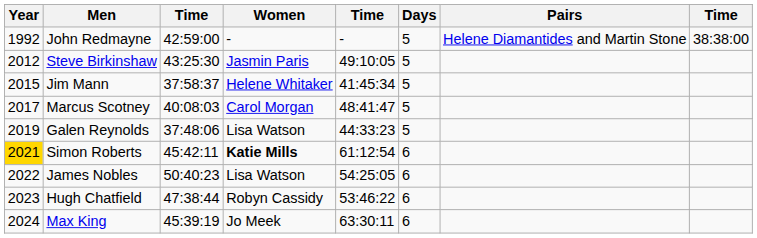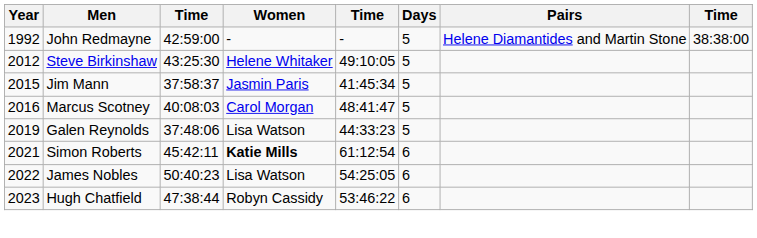 <table class="wikitable">
 <tr>
 <th>Year</th>
 <th>Men</th>
 <th>Time</th>
 <th>Women</th>
 <th>Time</th>
 <th>Days</th>
 <th>Pairs</th>
 <th>Time</th>
 </tr>
 <tr>
 <td>1992</td>
 <td>John Redmayne</td>
 <td>42:59:00</td>
 <td>-</td>
 <td>-</td>
 <td>5</td>
 <td><a href='#'>Helene Diamantides</a> and Martin Stone</td>
 <td>38:38:00</td>
 </tr>
 <tr>
 <td>2012</td>
 <td><a href='#'>Steve Birkinshaw</a></td>
 <td>43:25:30</td>
-<td><a href='#'>Jasmin Paris</a></td>
+<td><a href='#'>Helene Whitaker</a></td>
 <td>49:10:05</td>
 <td>5</td>
 <td></td>
 <td></td>
 </tr>
 <tr>
 <td>2015</td>
 <td>Jim Mann</td>
 <td>37:58:37</td>
-<td><a href='#'>Helene Whitaker</a></td>
+<td><a href='#'>Jasmin Paris</a></td>
 <td>41:45:34</td>
 <td>5</td>
 <td></td>
 <td></td>
 </tr>
 <tr>
-<td>2017</td>
+<td>2016</td>
 <td>Marcus Scotney</td>
 <td>40:08:03</td>
 <td><a href='#'>Carol Morgan</a></td>
 <td>48:41:47</td>
 <td>5</td>
 <td></td>
 <td></td>
 </tr>
 <tr>
 <td>2019</td>
 <td>Galen Reynolds</td>
 <td>37:48:06</td>
 <td>Lisa Watson</td>
 <td>44:33:23</td>
 <td>5</td>
 <td></td>
 <td></td>
 </tr>
 <tr>
-<td style="background: gold;">2021</td>
+<td>2021</td>
 <td>Simon Roberts</td>
 <td>45:42:11</td>
 <td><strong>Katie Mills</strong></td>
 <td>61:12:54</td>
 <td>6</td>
 <td></td>
 <td></td>
 </tr>
 <tr>
 <td>2022</td>
 <td>James Nobles</td>
 <td>50:40:23</td>
 <td>Lisa Watson</td>
 <td>54:25:05</td>
 <td>6</td>
 <td></td>
 <td></td>
 </tr>
 <tr>
 <td>2023</td>
 <td>Hugh Chatfield</td>
 <td>47:38:44</td>
 <td>Robyn Cassidy</td>
 <td>53:46:22</td>
 <td>6</td>
 <td></td>
 <td></td>
 </tr>
-<tr>
-<td>2024</td>
-<td><a href='#'>Max King</a></td>
-<td>45:39:19</td>
-<td>Jo Meek</td>
-<td>63:30:11</td>
-<td>6</td>
-<td></td>
-<td></td>
-</tr>
 </table>
